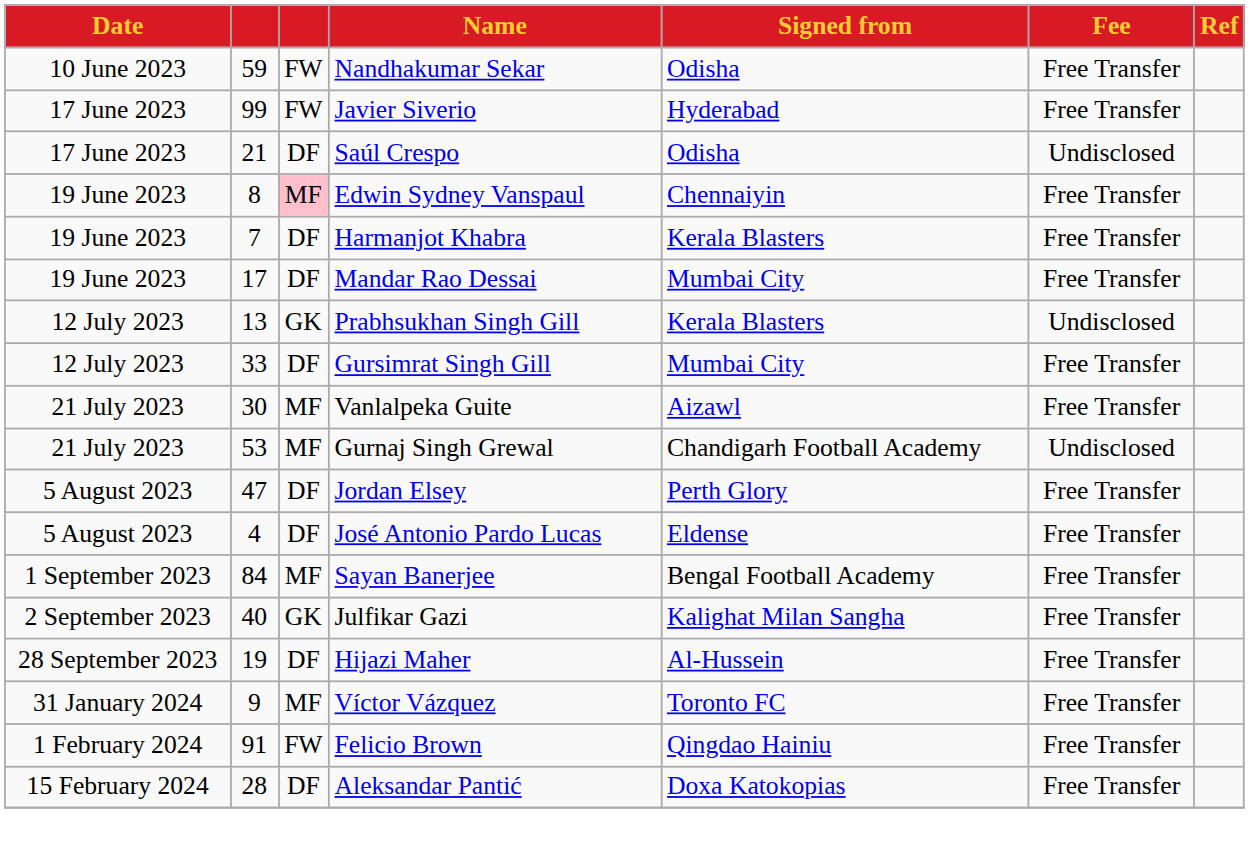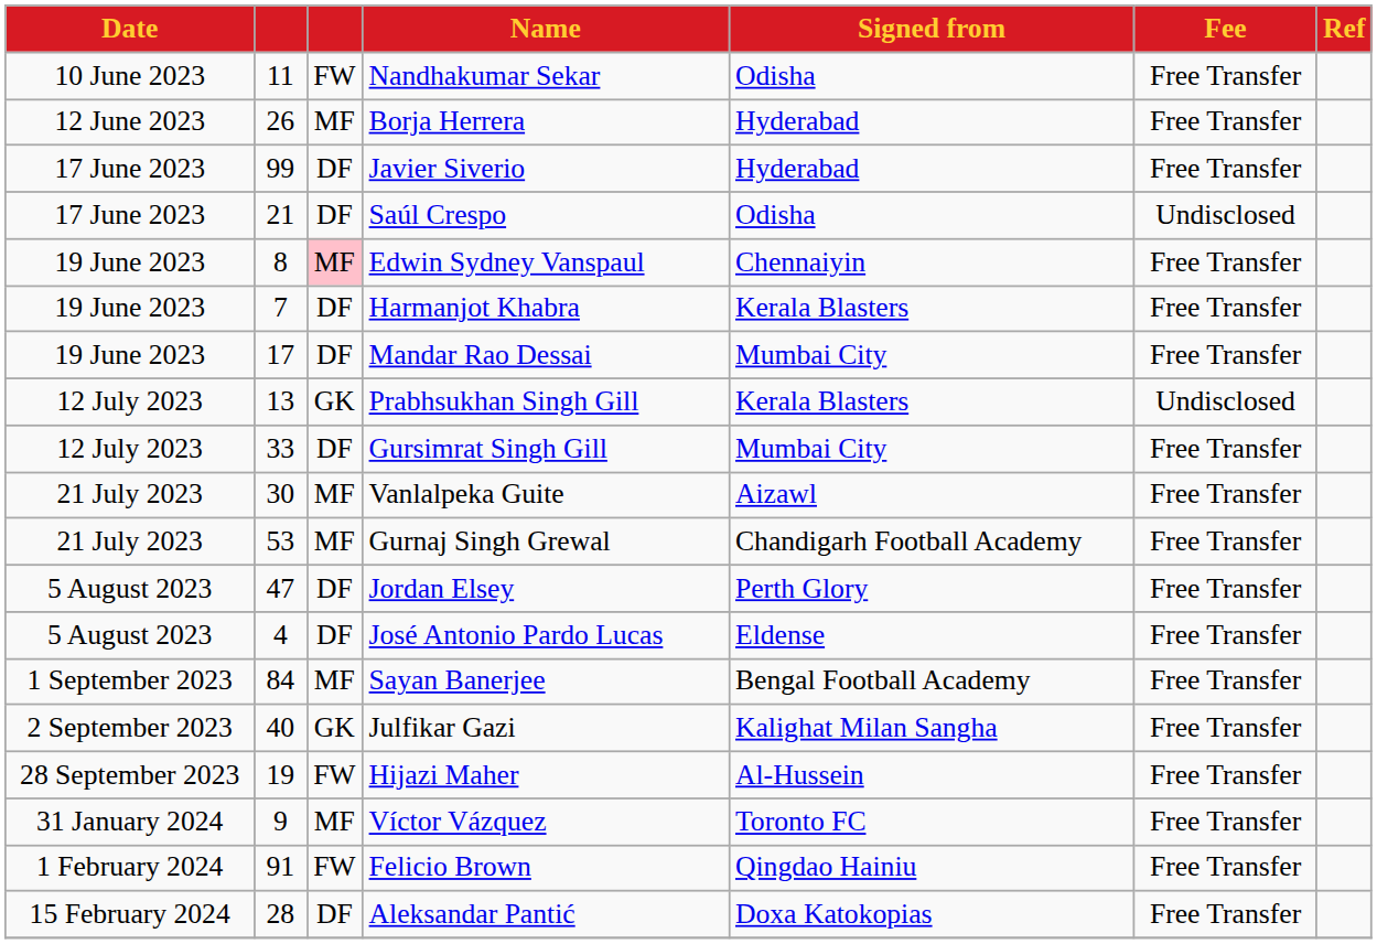 <table class="wikitable" style="text-align:center; font-size:90%;">
 <tr>
 <th style="background:#d71a23; color:#ffcd31; text-align:center; width:120px;">Date</th>
 <th style="background:#d71a23; color:#ffcd31; text-align:center; width:20px;"></th>
 <th style="background:#d71a23; color:#ffcd31; text-align:center; width:20px;"></th>
 <th style="background:#d71a23; color:#ffcd31; text-align:center; width:180px;">Name</th>
 <th style="background:#d71a23; color:#ffcd31; text-align:center; width:200px;">Signed from</th>
 <th style="background:#d71a23; color:#ffcd31; text-align:center; width:86px;">Fee</th>
 <th style="background:#d71a23; color:#ffcd31; text-align:center; width:20px;">Ref</th>
 </tr>
 <tr>
 <td>10 June 2023</td>
-<td>59</td>
+<td>11</td>
 <td>FW</td>
 <td style="text-align:left"> <a href='#'>Nandhakumar Sekar</a></td>
 <td style="text-align:left"> <a href='#'>Odisha</a></td>
 <td>Free Transfer</td>
 <td></td>
 </tr>
 <tr>
+<td>12 June 2023</td>
+<td>26</td>
+<td>MF</td>
+<td style="text-align:left"> <a href='#'>Borja Herrera</a></td>
+<td style="text-align:left"> <a href='#'>Hyderabad</a></td>
+<td>Free Transfer</td>
+<td></td>
+</tr>
+<tr>
 <td>17 June 2023</td>
 <td>99</td>
-<td>FW</td>
+<td>DF</td>
 <td style="text-align:left"> <a href='#'>Javier Siverio</a></td>
 <td style="text-align:left"> <a href='#'>Hyderabad</a></td>
 <td>Free Transfer</td>
 <td></td>
 </tr>
 <tr>
 <td>17 June 2023</td>
 <td>21</td>
 <td>DF</td>
 <td style="text-align:left"> <a href='#'>Saúl Crespo</a></td>
 <td style="text-align:left"> <a href='#'>Odisha</a></td>
 <td>Undisclosed</td>
 <td></td>
 </tr>
 <tr>
 <td>19 June 2023</td>
 <td>8</td>
 <td style="background: pink;">MF</td>
 <td style="text-align:left"> <a href='#'>Edwin Sydney Vanspaul</a></td>
 <td style="text-align:left"> <a href='#'>Chennaiyin</a></td>
 <td>Free Transfer</td>
 <td></td>
 </tr>
 <tr>
 <td>19 June 2023</td>
 <td>7</td>
 <td>DF</td>
 <td style="text-align:left"> <a href='#'>Harmanjot Khabra</a></td>
 <td style="text-align:left"> <a href='#'>Kerala Blasters</a></td>
 <td>Free Transfer</td>
 <td></td>
 </tr>
 <tr>
 <td>19 June 2023</td>
 <td>17</td>
 <td>DF</td>
 <td style="text-align:left"> <a href='#'>Mandar Rao Dessai</a></td>
 <td style="text-align:left"> <a href='#'>Mumbai City</a></td>
 <td>Free Transfer</td>
 <td></td>
 </tr>
 <tr>
 <td>12 July 2023</td>
 <td>13</td>
 <td>GK</td>
 <td style="text-align:left"> <a href='#'>Prabhsukhan Singh Gill</a></td>
 <td style="text-align:left"> <a href='#'>Kerala Blasters</a></td>
 <td>Undisclosed</td>
 <td></td>
 </tr>
 <tr>
 <td>12 July 2023</td>
 <td>33</td>
 <td>DF</td>
 <td style="text-align:left"> <a href='#'>Gursimrat Singh Gill</a></td>
 <td style="text-align:left"> <a href='#'>Mumbai City</a></td>
 <td>Free Transfer</td>
 <td></td>
 </tr>
 <tr>
 <td>21 July 2023</td>
 <td>30</td>
 <td>MF</td>
 <td style="text-align:left"> Vanlalpeka Guite</td>
 <td style="text-align:left"> <a href='#'>Aizawl</a></td>
 <td>Free Transfer</td>
 <td></td>
 </tr>
 <tr>
 <td>21 July 2023</td>
 <td>53</td>
 <td>MF</td>
 <td style="text-align:left"> Gurnaj Singh Grewal</td>
 <td style="text-align:left"> Chandigarh Football Academy</td>
-<td>Undisclosed</td>
+<td>Free Transfer</td>
 <td></td>
 </tr>
 <tr>
 <td>5 August 2023</td>
 <td>47</td>
 <td>DF</td>
 <td style="text-align:left"> <a href='#'>Jordan Elsey</a></td>
 <td style="text-align:left"> <a href='#'>Perth Glory</a></td>
 <td>Free Transfer</td>
 <td></td>
 </tr>
 <tr>
 <td>5 August 2023</td>
 <td>4</td>
 <td>DF</td>
 <td style="text-align:left"> <a href='#'>José Antonio Pardo Lucas</a></td>
 <td style="text-align:left"> <a href='#'>Eldense</a></td>
 <td>Free Transfer</td>
 <td></td>
 </tr>
 <tr>
 <td>1 September 2023</td>
 <td>84</td>
 <td>MF</td>
 <td style="text-align:left"> <a href='#'>Sayan Banerjee</a></td>
 <td style="text-align:left"> Bengal Football Academy</td>
 <td>Free Transfer</td>
 <td></td>
 </tr>
 <tr>
 <td>2 September 2023</td>
 <td>40</td>
 <td>GK</td>
 <td style="text-align:left"> Julfikar Gazi</td>
 <td style="text-align:left"> <a href='#'>Kalighat Milan Sangha</a></td>
 <td>Free Transfer</td>
 <td></td>
 </tr>
 <tr>
 <td>28 September 2023</td>
 <td>19</td>
-<td>DF</td>
+<td>FW</td>
 <td style="text-align:left"> <a href='#'>Hijazi Maher</a></td>
 <td style="text-align:left"> <a href='#'>Al-Hussein</a></td>
 <td>Free Transfer</td>
 <td></td>
 </tr>
 <tr>
 <td>31 January 2024</td>
 <td>9</td>
 <td>MF</td>
 <td style="text-align:left"> <a href='#'>Víctor Vázquez</a></td>
 <td style="text-align:left"> <a href='#'>Toronto FC</a></td>
 <td>Free Transfer</td>
 <td></td>
 </tr>
 <tr>
 <td>1 February 2024</td>
 <td>91</td>
 <td>FW</td>
 <td style="text-align:left"> <a href='#'>Felicio Brown</a></td>
 <td style="text-align:left"> <a href='#'>Qingdao Hainiu</a></td>
 <td>Free Transfer</td>
 <td></td>
 </tr>
 <tr>
 <td>15 February 2024</td>
 <td>28</td>
 <td>DF</td>
 <td style="text-align:left"> <a href='#'>Aleksandar Pantić</a></td>
 <td style="text-align:left"> <a href='#'>Doxa Katokopias</a></td>
 <td>Free Transfer</td>
 <td></td>
 </tr>
 <tr>
 </tr>
 </table>
